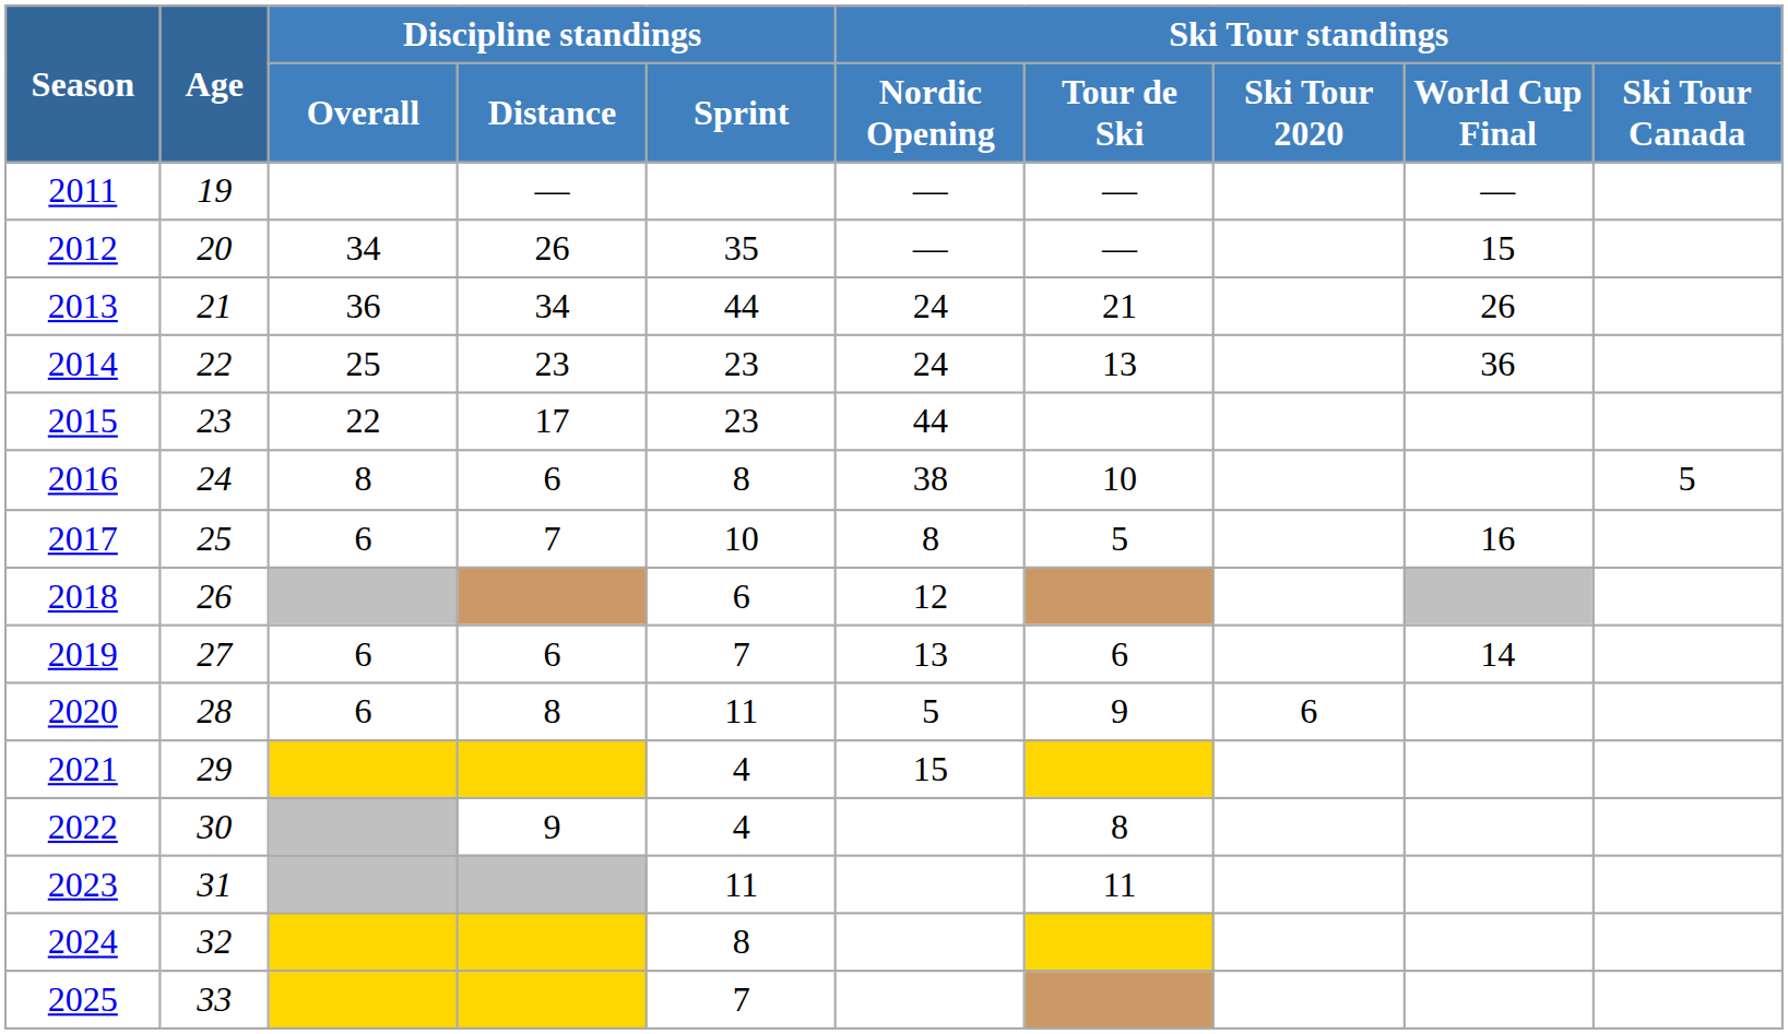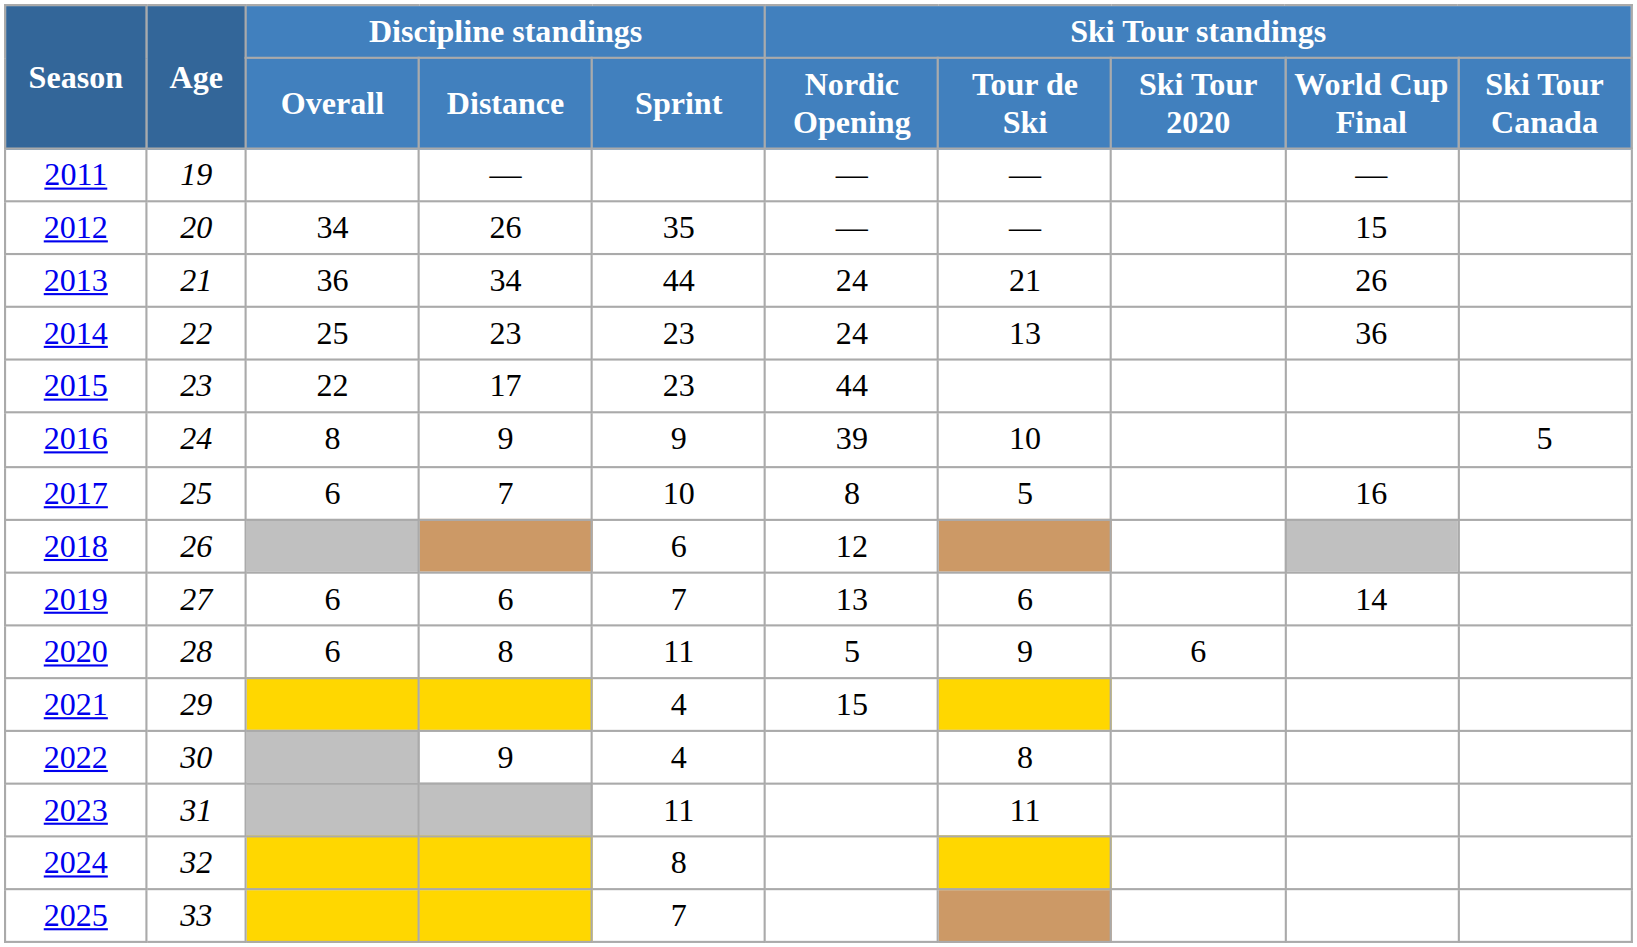 <table class="wikitable" style="font-size:95%; text-align:center; border:grey solid 1px; border-collapse:collapse; background:#ffffff;">
 <tr>
 <th rowspan="2" style="background-color:#369; color:white; width:60px;"> Season </th>
 <th rowspan="2" style="background-color:#369; color:white; width:40px;"> Age </th>
 <th colspan="3" style="background-color:#4180be; color:white;">Discipline standings</th>
 <th colspan="5" style="background-color:#4180be; color:white;">Ski Tour standings</th>
 </tr>
 <tr>
 <th style="background-color:#4180be; color:white; width:75px;">Overall</th>
 <th style="background-color:#4180be; color:white; width:75px;">Distance</th>
 <th style="background-color:#4180be; color:white; width:75px;">Sprint</th>
 <th style="background-color:#4180be; color:white; width:75px;">Nordic<br>Opening</th>
 <th style="background-color:#4180be; color:white; width:75px;">Tour de<br>Ski</th>
 <th style="background-color:#4180be; color:white; width:75px;">Ski Tour 2020</th>
 <th style="background-color:#4180be; color:white; width:75px;">World Cup<br>Final</th>
 <th style="background-color:#4180be; color:white; width:75px;">Ski Tour<br>Canada</th>
 </tr>
 <tr>
 <td><a href='#'>2011</a></td>
 <td><em>19</em></td>
 <td></td>
 <td>—</td>
 <td></td>
 <td>—</td>
 <td>—</td>
 <td></td>
 <td>—</td>
 <td></td>
 </tr>
 <tr>
 <td><a href='#'>2012</a></td>
 <td><em>20</em></td>
 <td>34</td>
 <td>26</td>
 <td>35</td>
 <td>—</td>
 <td>—</td>
 <td></td>
 <td>15</td>
 <td></td>
 </tr>
 <tr>
 <td><a href='#'>2013</a></td>
 <td><em>21</em></td>
 <td>36</td>
 <td>34</td>
 <td>44</td>
 <td>24</td>
 <td>21</td>
 <td></td>
 <td>26</td>
 <td></td>
 </tr>
 <tr>
 <td><a href='#'>2014</a></td>
 <td><em>22</em></td>
 <td>25</td>
 <td>23</td>
 <td>23</td>
 <td>24</td>
 <td>13</td>
 <td></td>
 <td>36</td>
 <td></td>
 </tr>
 <tr>
 <td><a href='#'>2015</a></td>
 <td><em>23</em></td>
 <td>22</td>
 <td>17</td>
 <td>23</td>
 <td>44</td>
 <td></td>
 <td></td>
 <td></td>
 <td></td>
 </tr>
 <tr>
 <td><a href='#'>2016</a></td>
 <td><em>24</em></td>
 <td>8</td>
-<td>6</td>
-<td>8</td>
-<td>38</td>
+<td>9</td>
+<td>9</td>
+<td>39</td>
 <td>10</td>
 <td></td>
 <td></td>
 <td>5</td>
 </tr>
 <tr>
 <td><a href='#'>2017</a></td>
 <td><em>25</em></td>
 <td>6</td>
 <td>7</td>
 <td>10</td>
 <td>8</td>
 <td>5</td>
 <td></td>
 <td>16</td>
 <td></td>
 </tr>
 <tr>
 <td><a href='#'>2018</a></td>
 <td><em>26</em></td>
 <td style="background:silver;"></td>
 <td style="background:#c96;"></td>
 <td>6</td>
 <td>12</td>
 <td style="background:#c96;"></td>
 <td></td>
 <td style="background:silver;"></td>
 <td></td>
 </tr>
 <tr>
 <td><a href='#'>2019</a></td>
 <td><em>27</em></td>
 <td>6</td>
 <td>6</td>
 <td>7</td>
 <td>13</td>
 <td>6</td>
 <td></td>
 <td>14</td>
 <td></td>
 </tr>
 <tr>
 <td><a href='#'>2020</a></td>
 <td><em>28</em></td>
 <td>6</td>
 <td>8</td>
 <td>11</td>
 <td>5</td>
 <td>9</td>
 <td>6</td>
 <td></td>
 <td></td>
 </tr>
 <tr>
 <td><a href='#'>2021</a></td>
 <td><em>29</em></td>
 <td style="background:gold;"></td>
 <td style="background:gold;"></td>
 <td>4</td>
 <td>15</td>
 <td style="background:gold;"></td>
 <td></td>
 <td></td>
 <td></td>
 </tr>
 <tr>
 <td><a href='#'>2022</a></td>
 <td><em>30</em></td>
 <td style="background:silver;"></td>
 <td>9</td>
 <td>4</td>
 <td></td>
 <td>8</td>
 <td></td>
 <td></td>
 <td></td>
 </tr>
 <tr>
 <td><a href='#'>2023</a></td>
 <td><em>31</em></td>
 <td style="background:silver;"></td>
 <td style="background:silver;"></td>
 <td>11</td>
 <td></td>
 <td>11</td>
 <td></td>
 <td></td>
 <td></td>
 </tr>
 <tr>
 <td><a href='#'>2024</a></td>
 <td><em>32</em></td>
 <td style="background:gold;"></td>
 <td style="background:gold;"></td>
 <td>8</td>
 <td></td>
 <td style="background:gold;"></td>
 <td></td>
 <td></td>
 <td></td>
 </tr>
 <tr>
 <td><a href='#'>2025</a></td>
 <td><em>33</em></td>
 <td style="background:gold;"></td>
 <td style="background:gold;"></td>
 <td>7</td>
 <td></td>
 <td style="background:#c96;"></td>
 <td></td>
 <td></td>
 <td></td>
 </tr>
 </table>
